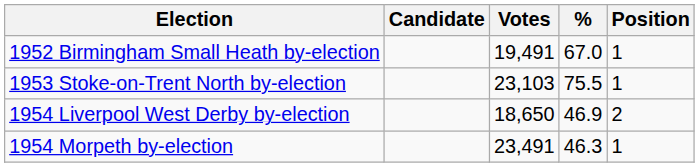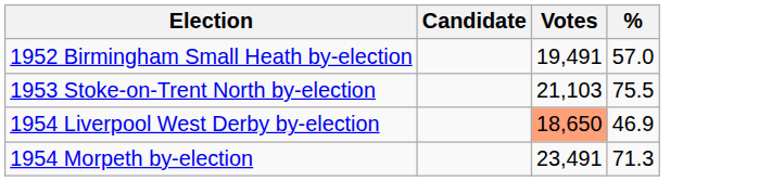 <table class="wikitable sortable">
 <tr>
 <th>Election</th>
 <th>Candidate</th>
 <th>Votes</th>
 <th>%</th>
-<th>Position</th>
 </tr>
 <tr>
 <td><a href='#'>1952 Birmingham Small Heath by-election</a></td>
 <td></td>
 <td>19,491</td>
-<td>67.0</td>
-<td>1</td>
+<td>57.0</td>
 </tr>
 <tr>
 <td><a href='#'>1953 Stoke-on-Trent North by-election</a></td>
 <td></td>
-<td>23,103</td>
+<td>21,103</td>
 <td>75.5</td>
-<td>1</td>
 </tr>
 <tr>
 <td><a href='#'>1954 Liverpool West Derby by-election</a></td>
 <td></td>
-<td>18,650</td>
+<td style="background: lightsalmon;">18,650</td>
 <td>46.9</td>
-<td>2</td>
 </tr>
 <tr>
 <td><a href='#'>1954 Morpeth by-election</a></td>
 <td></td>
 <td>23,491</td>
-<td>46.3</td>
-<td>1</td>
+<td>71.3</td>
 </tr>
 </table>
